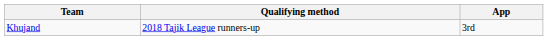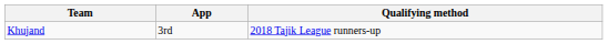 <table class="wikitable" style="table-layout:fixed;width:100%;">
 <tr>
 <th width=25%>Team</th>
+<th width=15%>App </th>
 <th width=60%>Qualifying method</th>
-<th width=15%>App </th>
 </tr>
 <tr>
 <td> <a href='#'>Khujand</a></td>
+<td>3rd </td>
 <td><a href='#'>2018 Tajik League</a> runners-up</td>
-<td>3rd </td>
 </tr>
 </table>
